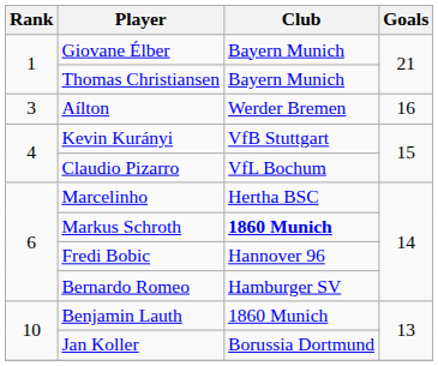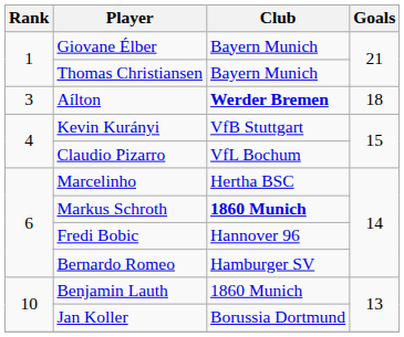 <table class="wikitable sortable" style=text-align:center>
 <tr>
 <th>Rank</th>
 <th>Player</th>
 <th>Club</th>
 <th>Goals</th>
 </tr>
 <tr>
 <td rowspan=2>1</td>
 <td align=left> <a href='#'>Giovane Élber</a></td>
 <td align=left><a href='#'>Bayern Munich</a></td>
 <td rowspan=2>21</td>
 </tr>
 <tr>
 <td align=left> <a href='#'>Thomas Christiansen</a></td>
 <td align=left><a href='#'>Bayern Munich</a></td>
 </tr>
 <tr>
 <td>3</td>
 <td align=left> <a href='#'>Aílton</a></td>
-<td align=left><a href='#'>Werder Bremen</a></td>
-<td>16</td>
+<td align=left><strong><a href='#'>Werder Bremen</a></strong></td>
+<td>18</td>
 </tr>
 <tr>
 <td rowspan=2>4</td>
 <td align=left> <a href='#'>Kevin Kurányi</a></td>
 <td align=left><a href='#'>VfB Stuttgart</a></td>
 <td rowspan=2>15</td>
 </tr>
 <tr>
 <td align=left> <a href='#'>Claudio Pizarro</a></td>
 <td align=left><a href='#'>VfL Bochum</a></td>
 </tr>
 <tr>
 <td rowspan=4>6</td>
 <td align=left> <a href='#'>Marcelinho</a></td>
 <td align=left><a href='#'>Hertha BSC</a></td>
 <td rowspan=4>14</td>
 </tr>
 <tr>
 <td align=left> <a href='#'>Markus Schroth</a></td>
 <td align=left><strong><a href='#'>1860 Munich</a></strong></td>
 </tr>
 <tr>
 <td align=left> <a href='#'>Fredi Bobic</a></td>
 <td align=left><a href='#'>Hannover 96</a></td>
 </tr>
 <tr>
 <td align=left> <a href='#'>Bernardo Romeo</a></td>
 <td align=left><a href='#'>Hamburger SV</a></td>
 </tr>
 <tr>
 <td rowspan=2>10</td>
 <td align=left> <a href='#'>Benjamin Lauth</a></td>
 <td align=left><a href='#'>1860 Munich</a></td>
 <td rowspan=2>13</td>
 </tr>
 <tr>
 <td align=left> <a href='#'>Jan Koller</a></td>
 <td align=left><a href='#'>Borussia Dortmund</a></td>
 </tr>
 <tr>
 </tr>
 </table>
